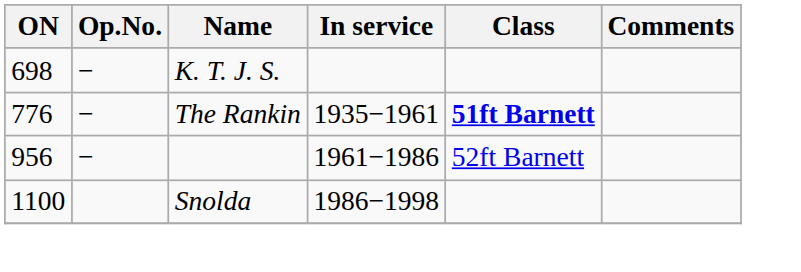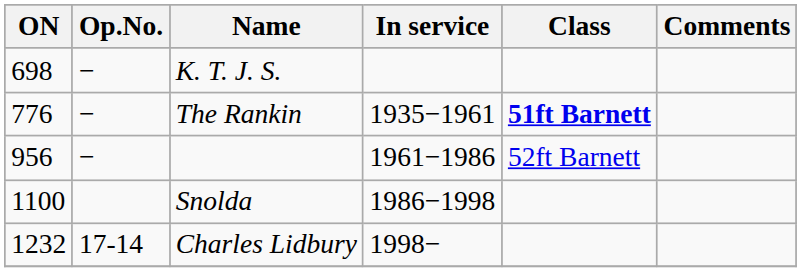 <table class="wikitable">
 <tr>
 <th>ON</th>
 <th>Op.No.</th>
 <th>Name</th>
 <th>In service</th>
 <th>Class</th>
 <th>Comments</th>
 </tr>
 <tr>
 <td>698</td>
 <td>−</td>
 <td><em>K. T. J. S.</em></td>
 <td></td>
 <td></td>
 <td></td>
 </tr>
 <tr>
 <td>776</td>
 <td>−</td>
 <td><em>The Rankin</em></td>
 <td>1935−1961</td>
 <td><strong><a href='#'>51ft Barnett</a></strong></td>
 <td></td>
 </tr>
 <tr>
 <td>956</td>
 <td>−</td>
 <td></td>
 <td>1961−1986</td>
 <td><a href='#'>52ft Barnett</a></td>
 <td></td>
 </tr>
 <tr>
 <td>1100</td>
 <td></td>
 <td><em>Snolda</em></td>
 <td>1986−1998</td>
 <td></td>
 <td></td>
 </tr>
 <tr>
+<td>1232</td>
+<td>17-14</td>
+<td><em>Charles Lidbury</em></td>
+<td>1998−</td>
+<td></td>
+<td></td>
+</tr>
+<tr>
 </tr>
 </table>
